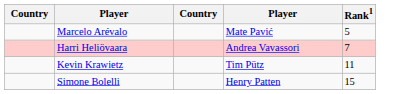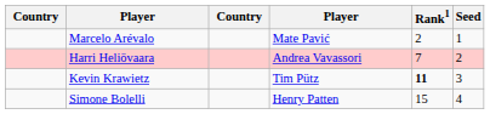 <table class="sortable wikitable">
 <tr>
 <th width="70">Country</th>
 <th width="175">Player</th>
 <th width="70">Country</th>
 <th width="175">Player</th>
 <th>Rank<sup>1</sup></th>
+<th>Seed</th>
 </tr>
 <tr>
 <td></td>
 <td><a href='#'>Marcelo Arévalo</a></td>
 <td></td>
 <td><a href='#'>Mate Pavić</a></td>
-<td>5</td>
+<td>2</td>
+<td>1</td>
 </tr>
 <tr style="background:#fcc;">
 <td></td>
 <td><a href='#'>Harri Heliövaara</a></td>
 <td></td>
 <td><a href='#'>Andrea Vavassori</a></td>
 <td>7</td>
+<td>2</td>
 </tr>
 <tr>
 <td></td>
 <td><a href='#'>Kevin Krawietz</a></td>
 <td></td>
 <td><a href='#'>Tim Pütz</a></td>
-<td>11</td>
+<td><strong>11</strong></td>
+<td>3</td>
 </tr>
 <tr>
 <td></td>
 <td><a href='#'>Simone Bolelli</a></td>
 <td></td>
 <td><a href='#'>Henry Patten</a></td>
 <td>15</td>
+<td>4</td>
 </tr>
 </table>
